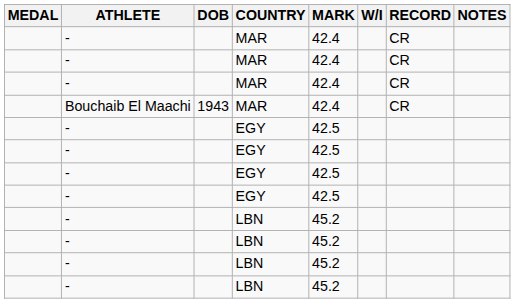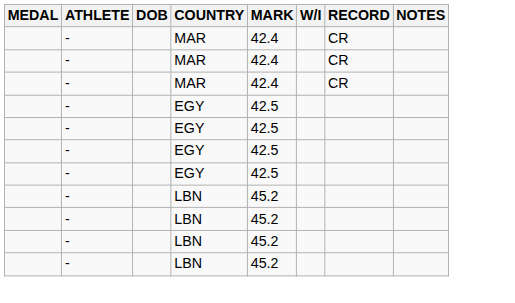 <table class="wikitable">
 <tr>
 <th>MEDAL</th>
 <th>ATHLETE</th>
 <th>DOB</th>
 <th>COUNTRY</th>
 <th>MARK</th>
 <th>W/I</th>
 <th>RECORD</th>
 <th>NOTES</th>
 </tr>
 <tr>
 <td></td>
 <td>-</td>
 <td></td>
 <td>MAR</td>
 <td>42.4</td>
 <td></td>
 <td>CR</td>
 <td></td>
 </tr>
 <tr>
 <td></td>
 <td>-</td>
 <td></td>
 <td>MAR</td>
 <td>42.4</td>
 <td></td>
 <td>CR</td>
 <td></td>
 </tr>
 <tr>
 <td></td>
 <td>-</td>
 <td></td>
-<td>MAR</td>
-<td>42.4</td>
-<td></td>
-<td>CR</td>
-<td></td>
-</tr>
-<tr>
-<td></td>
-<td>Bouchaib El Maachi</td>
-<td>1943</td>
 <td>MAR</td>
 <td>42.4</td>
 <td></td>
 <td>CR</td>
 <td></td>
 </tr>
 <tr>
 <td></td>
 <td>-</td>
 <td></td>
 <td>EGY</td>
 <td>42.5</td>
 <td></td>
 <td></td>
 <td></td>
 </tr>
 <tr>
 <td></td>
 <td>-</td>
 <td></td>
 <td>EGY</td>
 <td>42.5</td>
 <td></td>
 <td></td>
 <td></td>
 </tr>
 <tr>
 <td></td>
 <td>-</td>
 <td></td>
 <td>EGY</td>
 <td>42.5</td>
 <td></td>
 <td></td>
 <td></td>
 </tr>
 <tr>
 <td></td>
 <td>-</td>
 <td></td>
 <td>EGY</td>
 <td>42.5</td>
 <td></td>
 <td></td>
 <td></td>
 </tr>
 <tr>
 <td></td>
 <td>-</td>
 <td></td>
 <td>LBN</td>
 <td>45.2</td>
 <td></td>
 <td></td>
 <td></td>
 </tr>
 <tr>
 <td></td>
 <td>-</td>
 <td></td>
 <td>LBN</td>
 <td>45.2</td>
 <td></td>
 <td></td>
 <td></td>
 </tr>
 <tr>
 <td></td>
 <td>-</td>
 <td></td>
 <td>LBN</td>
 <td>45.2</td>
 <td></td>
 <td></td>
 <td></td>
 </tr>
 <tr>
 <td></td>
 <td>-</td>
 <td></td>
 <td>LBN</td>
 <td>45.2</td>
 <td></td>
 <td></td>
 <td></td>
 </tr>
 </table>
